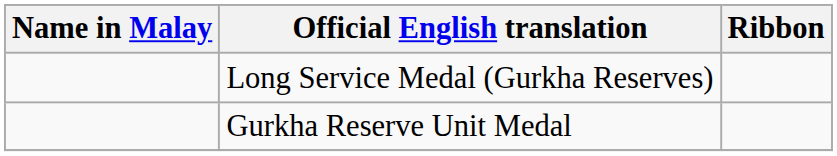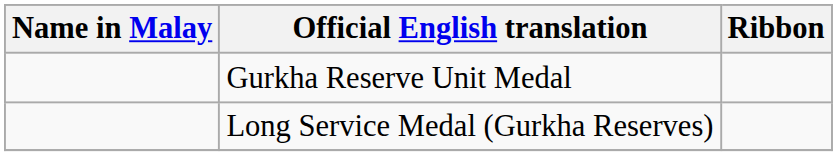 <table class="wikitable">
 <tr>
 <th>Name in <a href='#'>Malay</a></th>
 <th>Official <a href='#'>English</a> translation</th>
 <th>Ribbon</th>
 </tr>
 <tr>
 <td></td>
-<td>Long Service Medal (Gurkha Reserves)</td>
+<td>Gurkha Reserve Unit Medal</td>
 <td></td>
 </tr>
 <tr>
 <td></td>
-<td>Gurkha Reserve Unit Medal</td>
+<td>Long Service Medal (Gurkha Reserves)</td>
 <td></td>
 </tr>
 <tr>
 </tr>
 </table>
